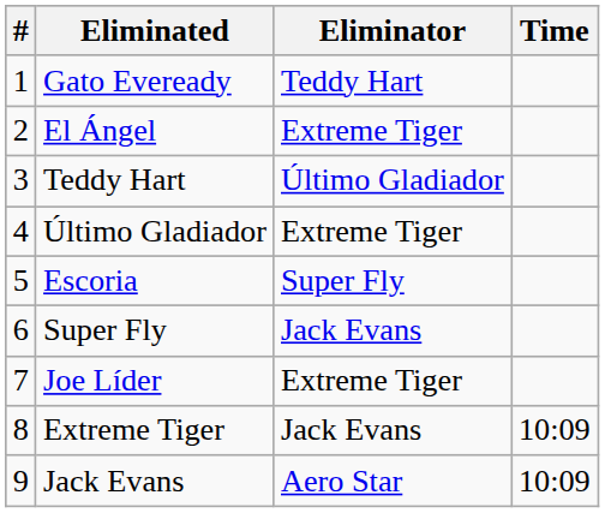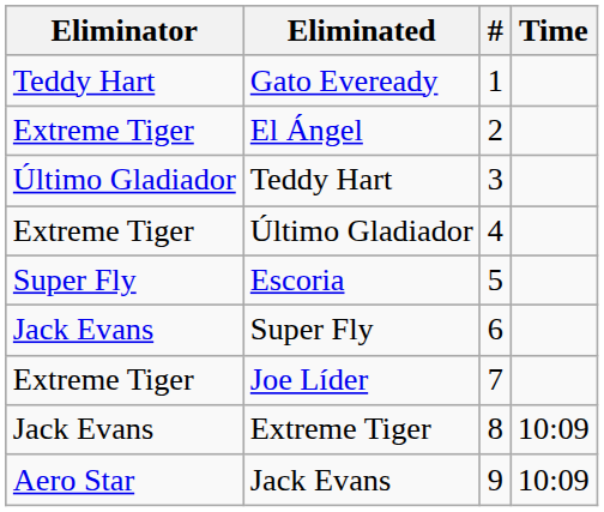 <table class="wikitable sortable">
 <tr>
+<th>Eliminator</th>
+<th>Eliminated</th>
 <th>#</th>
-<th>Eliminated</th>
-<th>Eliminator</th>
 <th>Time</th>
 </tr>
 <tr>
+<td><a href='#'>Teddy Hart</a></td>
+<td><a href='#'>Gato Eveready</a></td>
 <td>1</td>
-<td><a href='#'>Gato Eveready</a></td>
-<td><a href='#'>Teddy Hart</a></td>
 <td> </td>
 </tr>
 <tr>
+<td><a href='#'>Extreme Tiger</a></td>
+<td><a href='#'>El Ángel</a></td>
 <td>2</td>
-<td><a href='#'>El Ángel</a></td>
-<td><a href='#'>Extreme Tiger</a></td>
 <td> </td>
 </tr>
 <tr>
+<td><a href='#'>Último Gladiador</a></td>
+<td>Teddy Hart</td>
 <td>3</td>
-<td>Teddy Hart</td>
-<td><a href='#'>Último Gladiador</a></td>
 <td> </td>
 </tr>
 <tr>
+<td>Extreme Tiger</td>
+<td>Último Gladiador</td>
 <td>4</td>
-<td>Último Gladiador</td>
-<td>Extreme Tiger</td>
 <td> </td>
 </tr>
 <tr>
+<td><a href='#'>Super Fly</a></td>
+<td><a href='#'>Escoria</a></td>
 <td>5</td>
-<td><a href='#'>Escoria</a></td>
-<td><a href='#'>Super Fly</a></td>
 <td> </td>
 </tr>
 <tr>
+<td><a href='#'>Jack Evans</a></td>
+<td>Super Fly</td>
 <td>6</td>
-<td>Super Fly</td>
-<td><a href='#'>Jack Evans</a></td>
 <td> </td>
 </tr>
 <tr>
+<td>Extreme Tiger</td>
+<td><a href='#'>Joe Líder</a></td>
 <td>7</td>
-<td><a href='#'>Joe Líder</a></td>
-<td>Extreme Tiger</td>
 <td> </td>
 </tr>
 <tr>
+<td>Jack Evans</td>
+<td>Extreme Tiger</td>
 <td>8</td>
-<td>Extreme Tiger</td>
-<td>Jack Evans</td>
 <td>10:09</td>
 </tr>
 <tr>
+<td><a href='#'>Aero Star</a></td>
+<td>Jack Evans</td>
 <td>9</td>
-<td>Jack Evans</td>
-<td><a href='#'>Aero Star</a></td>
 <td>10:09</td>
 </tr>
 </table>
